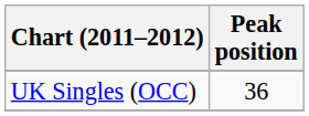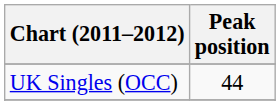 <table class="wikitable sortable">
 <tr>
 <th>Chart (2011–2012)</th>
 <th>Peak<br>position</th>
 </tr>
 <tr>
 </tr>
 <tr>
 </tr>
 <tr>
 </tr>
 <tr>
 </tr>
 <tr>
 </tr>
 <tr>
 <td><a href='#'>UK Singles</a> (<a href='#'>OCC</a>)</td>
-<td style="text-align:center;">36</td>
+<td style="text-align:center;">44</td>
 </tr>
 <tr>
 </tr>
 <tr>
 </tr>
 <tr>
 </tr>
 <tr>
 </tr>
 </table>
